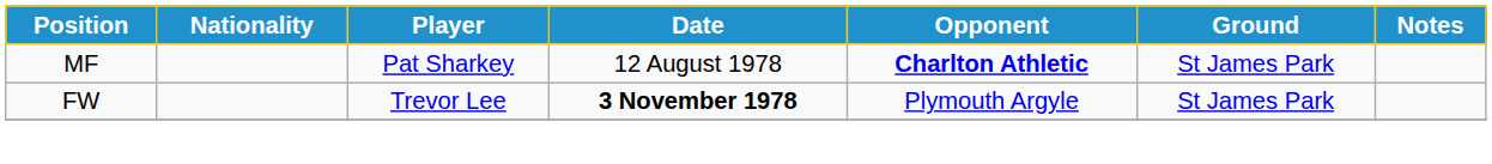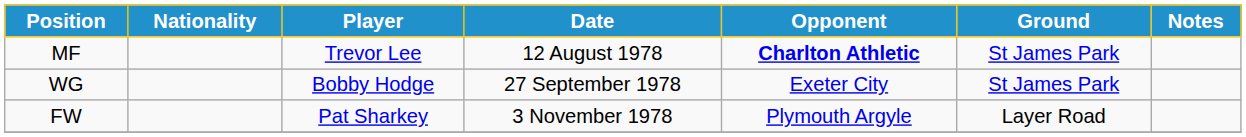 <table class="wikitable" style="text-align:center; font-size:90%; width:100%;">
 <tr>
 <th style="background:#2191CC; color:white; border:1px solid #F7C408; text-align:center;">Position</th>
 <th style="background:#2191CC; color:white; border:1px solid #F7C408; text-align:center;">Nationality</th>
 <th style="background:#2191CC; color:white; border:1px solid #F7C408; text-align:center;">Player</th>
 <th style="background:#2191CC; color:white; border:1px solid #F7C408; text-align:center;">Date</th>
 <th style="background:#2191CC; color:white; border:1px solid #F7C408; text-align:center;">Opponent</th>
 <th style="background:#2191CC; color:white; border:1px solid #F7C408; text-align:center;">Ground</th>
 <th style="background:#2191CC; color:white; border:1px solid #F7C408; text-align:center;">Notes</th>
 </tr>
 <tr>
 <td>MF</td>
 <td></td>
-<td><a href='#'>Pat Sharkey</a></td>
+<td><a href='#'>Trevor Lee</a></td>
 <td>12 August 1978</td>
 <td><strong><a href='#'>Charlton Athletic</a></strong></td>
 <td><a href='#'>St James Park</a></td>
 <td></td>
 </tr>
 <tr>
+<td>WG</td>
+<td></td>
+<td><a href='#'>Bobby Hodge</a></td>
+<td>27 September 1978</td>
+<td><a href='#'>Exeter City</a></td>
+<td><a href='#'>St James Park</a></td>
+<td></td>
+</tr>
+<tr>
 <td>FW</td>
 <td></td>
-<td><a href='#'>Trevor Lee</a></td>
-<td><strong>3 November 1978</strong></td>
+<td><a href='#'>Pat Sharkey</a></td>
+<td>3 November 1978</td>
 <td><a href='#'>Plymouth Argyle</a></td>
-<td><a href='#'>St James Park</a></td>
+<td>Layer Road</td>
 <td></td>
 </tr>
 <tr>
 </tr>
 </table>
